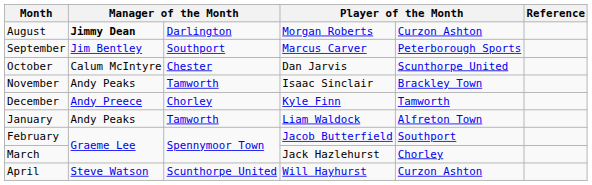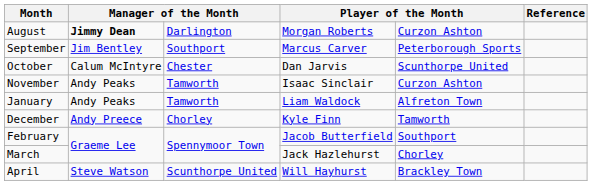 <table class="wikitable">
 <tr>
 <th rowspan="1">Month</th>
 <th colspan="2">Manager of the Month</th>
 <th colspan="2">Player of the Month</th>
 <th rowspan="1">Reference</th>
 </tr>
 <tr>
 <td>August</td>
 <td><strong> Jimmy Dean</strong></td>
 <td><a href='#'>Darlington</a></td>
 <td> <a href='#'>Morgan Roberts</a></td>
 <td><a href='#'>Curzon Ashton</a></td>
 <td></td>
 </tr>
 <tr>
 <td>September</td>
 <td> <a href='#'>Jim Bentley</a></td>
 <td><a href='#'>Southport</a></td>
 <td> <a href='#'>Marcus Carver</a></td>
 <td><a href='#'>Peterborough Sports</a></td>
 <td></td>
 </tr>
 <tr>
 <td>October</td>
 <td> Calum McIntyre</td>
 <td><a href='#'>Chester</a></td>
 <td> Dan Jarvis</td>
 <td><a href='#'>Scunthorpe United</a></td>
 <td></td>
 </tr>
 <tr>
 <td>November</td>
 <td> Andy Peaks</td>
 <td><a href='#'>Tamworth</a></td>
 <td> Isaac Sinclair</td>
-<td><a href='#'>Brackley Town</a></td>
+<td><a href='#'>Curzon Ashton</a></td>
+<td></td>
+</tr>
+<tr>
+<td>January</td>
+<td> Andy Peaks</td>
+<td><a href='#'>Tamworth</a></td>
+<td> <a href='#'>Liam Waldock</a></td>
+<td><a href='#'>Alfreton Town</a></td>
 <td></td>
 </tr>
 <tr>
 <td>December</td>
 <td> <a href='#'>Andy Preece</a></td>
 <td><a href='#'>Chorley</a></td>
 <td> <a href='#'>Kyle Finn</a></td>
 <td><a href='#'>Tamworth</a></td>
-<td></td>
-</tr>
-<tr>
-<td>January</td>
-<td> Andy Peaks</td>
-<td><a href='#'>Tamworth</a></td>
-<td> <a href='#'>Liam Waldock</a></td>
-<td><a href='#'>Alfreton Town</a></td>
 <td></td>
 </tr>
 <tr>
 <td>February</td>
 <td rowspan="2"> <a href='#'>Graeme Lee</a></td>
 <td rowspan="2"><a href='#'>Spennymoor Town</a></td>
 <td> <a href='#'>Jacob Butterfield</a></td>
 <td><a href='#'>Southport</a></td>
 <td></td>
 </tr>
 <tr>
 <td>March</td>
 <td> Jack Hazlehurst</td>
 <td><a href='#'>Chorley</a></td>
 <td></td>
 </tr>
 <tr>
 <td>April</td>
 <td> <a href='#'>Steve Watson</a></td>
 <td><a href='#'>Scunthorpe United</a></td>
 <td> <a href='#'>Will Hayhurst</a></td>
-<td><a href='#'>Curzon Ashton</a></td>
+<td><a href='#'>Brackley Town</a></td>
 <td></td>
 </tr>
 </table>
